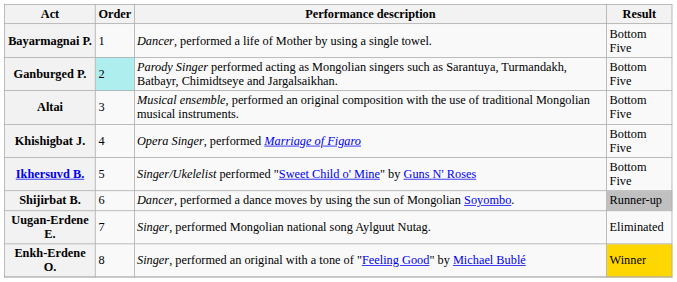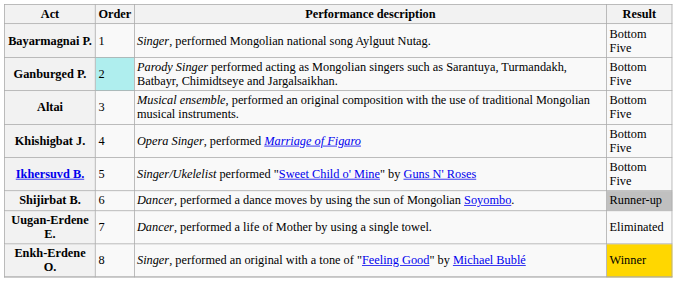 <table class="wikitable plainrowheaders">
 <tr>
 <th>Act</th>
 <th>Order</th>
 <th>Performance description</th>
 <th>Result</th>
 </tr>
 <tr>
 <th scope="row">Bayarmagnai P.</th>
 <td>1</td>
-<td><em>Dancer</em>, performed a life of Mother by using a single towel.</td>
+<td><em>Singer</em>, performed Mongolian national song Aylguut Nutag.</td>
 <td>Bottom Five</td>
 </tr>
 <tr>
 <th scope="row">Ganburged P.</th>
 <td style="background: paleturquoise;">2</td>
 <td><em>Parody Singer</em> performed acting as Mongolian singers such as Sarantuya, Turmandakh, Batbayr, Chimidtseye and Jargalsaikhan.</td>
 <td>Bottom Five</td>
 </tr>
 <tr>
 <th scope="row">Altai</th>
 <td>3</td>
 <td><em>Musical ensemble</em>, performed an original composition with the use of traditional Mongolian musical instruments.</td>
 <td>Bottom Five</td>
 </tr>
 <tr>
 <th scope="row">Khishigbat J.</th>
 <td>4</td>
 <td><em>Opera Singer</em>, performed <em><a href='#'>Marriage of Figaro</a></em></td>
 <td>Bottom Five</td>
 </tr>
 <tr>
 <th scope="row"><a href='#'>Ikhersuvd B.</a></th>
 <td>5</td>
 <td><em>Singer/Ukelelist</em> performed "<a href='#'>Sweet Child o' Mine</a>" by <a href='#'>Guns N' Roses</a></td>
 <td>Bottom Five</td>
 </tr>
 <tr>
 <th scope="row">Shijirbat B.</th>
 <td>6</td>
 <td><em>Dancer</em>, performed a dance moves by using the sun of Mongolian <a href='#'>Soyombo</a>.</td>
 <td style="background: silver">Runner-up</td>
 </tr>
 <tr>
 <th scope="row">Uugan-Erdene E.</th>
 <td>7</td>
-<td><em>Singer</em>, performed Mongolian national song Aylguut Nutag.</td>
+<td><em>Dancer</em>, performed a life of Mother by using a single towel.</td>
 <td>Eliminated</td>
 </tr>
 <tr>
 <th scope="row">Enkh-Erdene O.</th>
 <td>8</td>
 <td><em>Singer</em>, performed an original with a tone of "<a href='#'>Feeling Good</a>" by <a href='#'>Michael Bublé</a></td>
 <td style="background: gold">Winner</td>
 </tr>
 <tr>
 </tr>
 </table>
